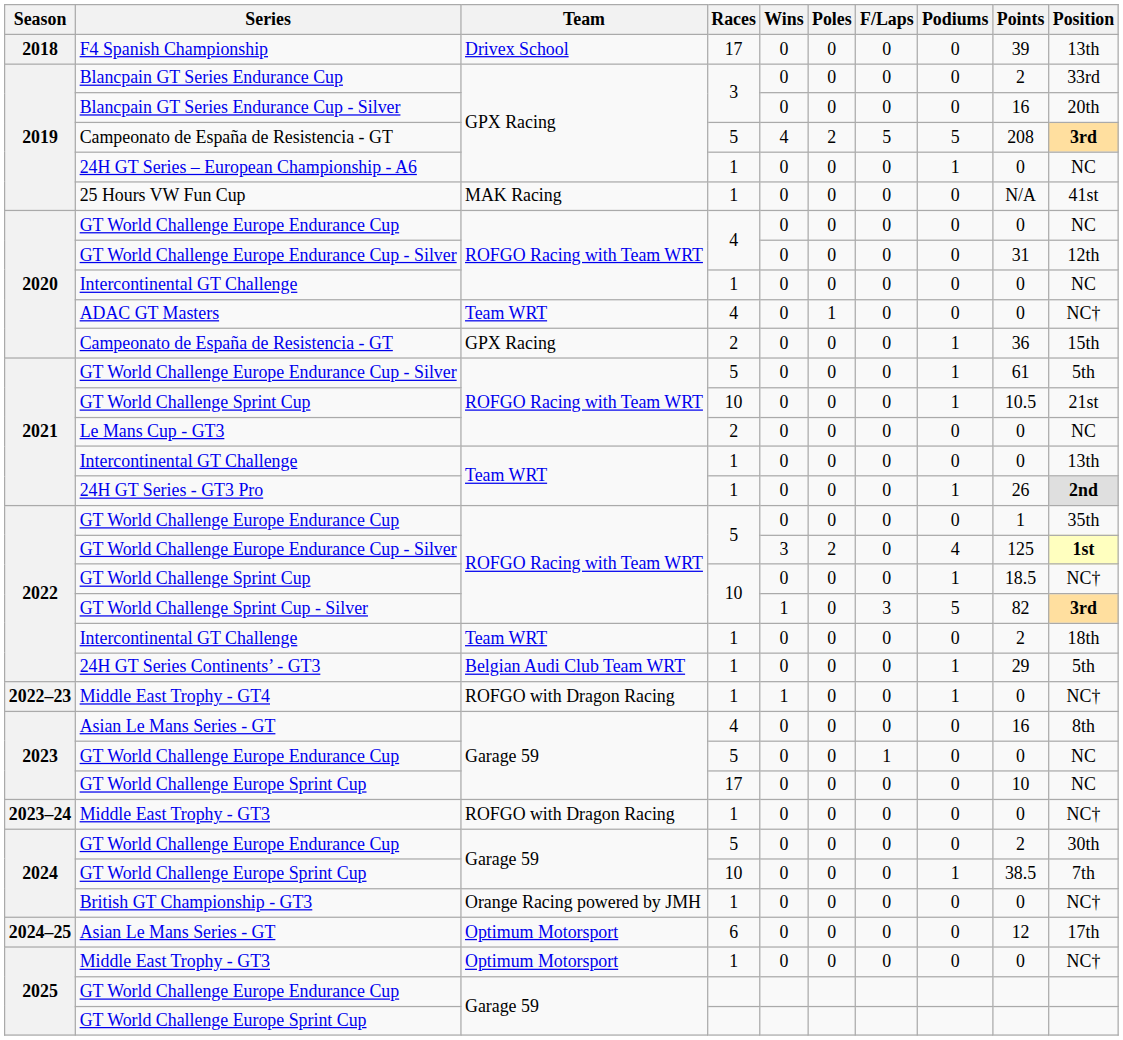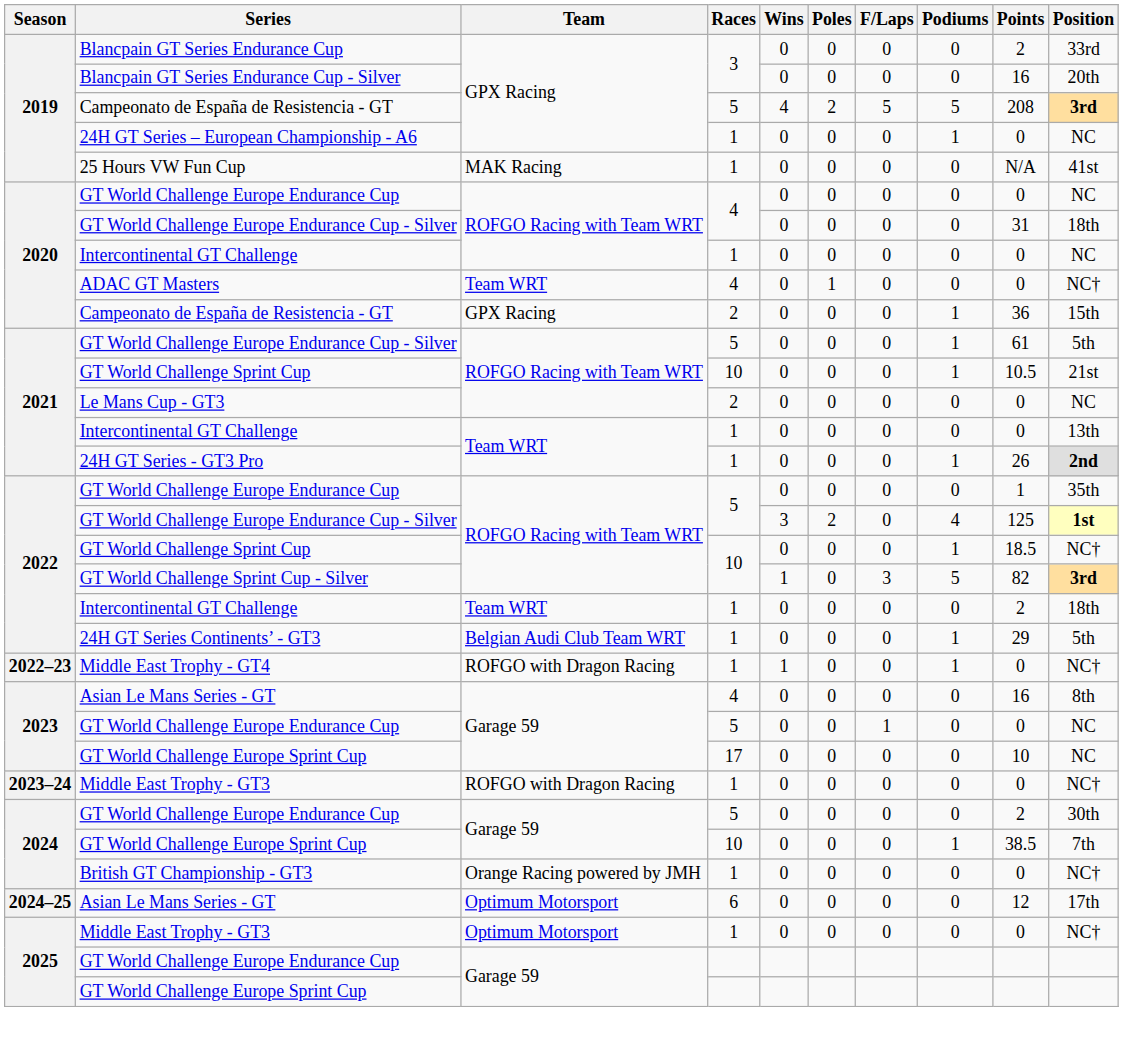 <table class="wikitable" style="font-size: 90%; text-align:center">
 <tr>
 <th>Season</th>
 <th>Series</th>
 <th>Team</th>
 <th>Races</th>
 <th>Wins</th>
 <th>Poles</th>
 <th>F/Laps</th>
 <th>Podiums</th>
 <th>Points</th>
 <th>Position</th>
-</tr>
-<tr>
-<th>2018</th>
-<td align=left><a href='#'>F4 Spanish Championship</a></td>
-<td align=left><a href='#'>Drivex School</a></td>
-<td>17</td>
-<td>0</td>
-<td>0</td>
-<td>0</td>
-<td>0</td>
-<td>39</td>
-<td>13th</td>
 </tr>
 <tr>
 <th rowspan="5">2019</th>
 <td align=left><a href='#'>Blancpain GT Series Endurance Cup</a></td>
 <td rowspan="4" align=left>GPX Racing</td>
 <td rowspan="2">3</td>
 <td>0</td>
 <td>0</td>
 <td>0</td>
 <td>0</td>
 <td>2</td>
 <td>33rd</td>
 </tr>
 <tr>
 <td align="left"><a href='#'>Blancpain GT Series Endurance Cup - Silver</a></td>
 <td>0</td>
 <td>0</td>
 <td>0</td>
 <td>0</td>
 <td>16</td>
 <td>20th</td>
 </tr>
 <tr>
 <td align="left">Campeonato de España de Resistencia - GT</td>
 <td>5</td>
 <td>4</td>
 <td>2</td>
 <td>5</td>
 <td>5</td>
 <td>208</td>
 <td style="background:#FFDF9F;"><strong>3rd</strong></td>
 </tr>
 <tr>
 <td align="left"><a href='#'>24H GT Series – European Championship - A6</a></td>
 <td>1</td>
 <td>0</td>
 <td>0</td>
 <td>0</td>
 <td>1</td>
 <td>0</td>
 <td>NC</td>
 </tr>
 <tr>
 <td align=left>25 Hours VW Fun Cup</td>
 <td align=left>MAK Racing</td>
 <td>1</td>
 <td>0</td>
 <td>0</td>
 <td>0</td>
 <td>0</td>
 <td>N/A</td>
 <td>41st</td>
 </tr>
 <tr>
 <th rowspan="5">2020</th>
 <td align=left nowrap><a href='#'>GT World Challenge Europe Endurance Cup</a></td>
 <td rowspan="3" align=left nowrap><a href='#'>ROFGO Racing with Team WRT</a></td>
 <td rowspan="2">4</td>
 <td>0</td>
 <td>0</td>
 <td>0</td>
 <td>0</td>
 <td>0</td>
 <td>NC</td>
 </tr>
 <tr>
 <td align="left" nowrap><a href='#'>GT World Challenge Europe Endurance Cup - Silver</a></td>
 <td>0</td>
 <td>0</td>
 <td>0</td>
 <td>0</td>
 <td>31</td>
-<td>12th</td>
+<td>18th</td>
 </tr>
 <tr>
 <td align=left><a href='#'>Intercontinental GT Challenge</a></td>
 <td>1</td>
 <td>0</td>
 <td>0</td>
 <td>0</td>
 <td>0</td>
 <td>0</td>
 <td>NC</td>
 </tr>
 <tr>
 <td align="left"><a href='#'>ADAC GT Masters</a></td>
 <td align="left"><a href='#'>Team WRT</a></td>
 <td>4</td>
 <td>0</td>
 <td>1</td>
 <td>0</td>
 <td>0</td>
 <td>0</td>
 <td>NC†</td>
 </tr>
 <tr>
 <td align=left><a href='#'>Campeonato de España de Resistencia - GT</a></td>
 <td align=left>GPX Racing</td>
 <td>2</td>
 <td>0</td>
 <td>0</td>
 <td>0</td>
 <td>1</td>
 <td>36</td>
 <td>15th</td>
 </tr>
 <tr>
 <th rowspan="5">2021</th>
 <td align="left"><a href='#'>GT World Challenge Europe Endurance Cup - Silver</a></td>
 <td rowspan="3" align="left"><a href='#'>ROFGO Racing with Team WRT</a></td>
 <td>5</td>
 <td>0</td>
 <td>0</td>
 <td>0</td>
 <td>1</td>
 <td>61</td>
 <td>5th</td>
 </tr>
 <tr>
 <td align=left><a href='#'>GT World Challenge Sprint Cup</a></td>
 <td>10</td>
 <td>0</td>
 <td>0</td>
 <td>0</td>
 <td>1</td>
 <td>10.5</td>
 <td>21st</td>
 </tr>
 <tr>
 <td align=left><a href='#'>Le Mans Cup - GT3</a></td>
 <td>2</td>
 <td>0</td>
 <td>0</td>
 <td>0</td>
 <td>0</td>
 <td>0</td>
 <td>NC</td>
 </tr>
 <tr>
 <td align="left"><a href='#'>Intercontinental GT Challenge</a></td>
 <td rowspan="2" align="left"><a href='#'>Team WRT</a></td>
 <td>1</td>
 <td>0</td>
 <td>0</td>
 <td>0</td>
 <td>0</td>
 <td>0</td>
 <td>13th</td>
 </tr>
 <tr>
 <td align=left><a href='#'>24H GT Series - GT3 Pro</a></td>
 <td>1</td>
 <td>0</td>
 <td>0</td>
 <td>0</td>
 <td>1</td>
 <td>26</td>
 <td style="background:#DFDFDF;"><strong>2nd</strong></td>
 </tr>
 <tr>
 <th rowspan="6">2022</th>
 <td align=left><a href='#'>GT World Challenge Europe Endurance Cup</a></td>
 <td rowspan="4" align=left><a href='#'>ROFGO Racing with Team WRT</a></td>
 <td rowspan="2">5</td>
 <td>0</td>
 <td>0</td>
 <td>0</td>
 <td>0</td>
 <td>1</td>
 <td>35th</td>
 </tr>
 <tr>
 <td align="left"><a href='#'>GT World Challenge Europe Endurance Cup - Silver</a></td>
 <td>3</td>
 <td>2</td>
 <td>0</td>
 <td>4</td>
 <td>125</td>
 <td style="background:#FFFFBF;"><strong>1st</strong></td>
 </tr>
 <tr>
 <td align=left><a href='#'>GT World Challenge Sprint Cup</a></td>
 <td rowspan="2">10</td>
 <td>0</td>
 <td>0</td>
 <td>0</td>
 <td>1</td>
 <td>18.5</td>
 <td>NC†</td>
 </tr>
 <tr>
 <td align="left"><a href='#'>GT World Challenge Sprint Cup - Silver</a></td>
 <td>1</td>
 <td>0</td>
 <td>3</td>
 <td>5</td>
 <td>82</td>
 <td style="background:#FFDF9F;"><strong>3rd</strong></td>
 </tr>
 <tr>
 <td align=left><a href='#'>Intercontinental GT Challenge</a></td>
 <td align=left><a href='#'>Team WRT</a></td>
 <td>1</td>
 <td>0</td>
 <td>0</td>
 <td>0</td>
 <td>0</td>
 <td>2</td>
 <td>18th</td>
 </tr>
 <tr>
 <td align=left><a href='#'>24H GT Series Continents’ - GT3</a></td>
 <td align=left><a href='#'>Belgian Audi Club Team WRT</a></td>
 <td>1</td>
 <td>0</td>
 <td>0</td>
 <td>0</td>
 <td>1</td>
 <td>29</td>
 <td>5th</td>
 </tr>
 <tr>
 <th>2022–23</th>
 <td align=left><a href='#'>Middle East Trophy - GT4</a></td>
 <td align=left>ROFGO with Dragon Racing</td>
 <td>1</td>
 <td>1</td>
 <td>0</td>
 <td>0</td>
 <td>1</td>
 <td>0</td>
 <td>NC†</td>
 </tr>
 <tr>
 <th rowspan="3">2023</th>
 <td align=left><a href='#'>Asian Le Mans Series - GT</a></td>
 <td rowspan="3" align="left">Garage 59</td>
 <td>4</td>
 <td>0</td>
 <td>0</td>
 <td>0</td>
 <td>0</td>
 <td>16</td>
 <td>8th</td>
 </tr>
 <tr>
 <td align=left><a href='#'>GT World Challenge Europe Endurance Cup</a></td>
 <td>5</td>
 <td>0</td>
 <td>0</td>
 <td>1</td>
 <td>0</td>
 <td>0</td>
 <td>NC</td>
 </tr>
 <tr>
 <td align=left><a href='#'>GT World Challenge Europe Sprint Cup</a></td>
 <td>17</td>
 <td>0</td>
 <td>0</td>
 <td>0</td>
 <td>0</td>
 <td>10</td>
 <td>NC</td>
 </tr>
 <tr>
 <th>2023–24</th>
 <td align=left><a href='#'>Middle East Trophy - GT3</a></td>
 <td align=left>ROFGO with Dragon Racing</td>
 <td>1</td>
 <td>0</td>
 <td>0</td>
 <td>0</td>
 <td>0</td>
 <td>0</td>
 <td>NC†</td>
 </tr>
 <tr>
 <th rowspan="3">2024</th>
 <td align=left><a href='#'>GT World Challenge Europe Endurance Cup</a></td>
 <td rowspan="2" align=left>Garage 59</td>
 <td>5</td>
 <td>0</td>
 <td>0</td>
 <td>0</td>
 <td>0</td>
 <td>2</td>
 <td>30th</td>
 </tr>
 <tr>
 <td align=left><a href='#'>GT World Challenge Europe Sprint Cup</a></td>
 <td>10</td>
 <td>0</td>
 <td>0</td>
 <td>0</td>
 <td>1</td>
 <td>38.5</td>
 <td>7th</td>
 </tr>
 <tr>
 <td align=left><a href='#'>British GT Championship - GT3</a></td>
 <td align=left>Orange Racing powered by JMH</td>
 <td>1</td>
 <td>0</td>
 <td>0</td>
 <td>0</td>
 <td>0</td>
 <td>0</td>
 <td>NC†</td>
 </tr>
 <tr>
 <th>2024–25</th>
 <td align=left><a href='#'>Asian Le Mans Series - GT</a></td>
 <td align=left><a href='#'>Optimum Motorsport</a></td>
 <td>6</td>
 <td>0</td>
 <td>0</td>
 <td>0</td>
 <td>0</td>
 <td>12</td>
 <td>17th</td>
 </tr>
 <tr>
 <th rowspan="3">2025</th>
 <td align=left><a href='#'>Middle East Trophy - GT3</a></td>
 <td align=left><a href='#'>Optimum Motorsport</a></td>
 <td>1</td>
 <td>0</td>
 <td>0</td>
 <td>0</td>
 <td>0</td>
 <td>0</td>
 <td>NC†</td>
 </tr>
 <tr>
 <td align=left><a href='#'>GT World Challenge Europe Endurance Cup</a></td>
 <td rowspan="2" align="left">Garage 59</td>
 <td></td>
 <td></td>
 <td></td>
 <td></td>
 <td></td>
 <td></td>
 <td></td>
 </tr>
 <tr>
 <td align=left><a href='#'>GT World Challenge Europe Sprint Cup</a></td>
 <td></td>
 <td></td>
 <td></td>
 <td></td>
 <td></td>
 <td></td>
 <td></td>
 </tr>
 </table>
